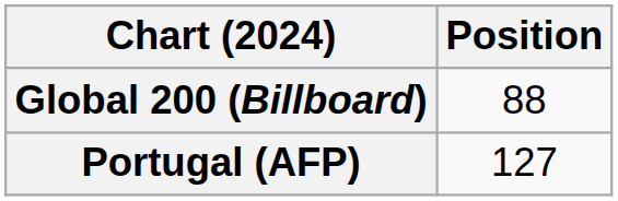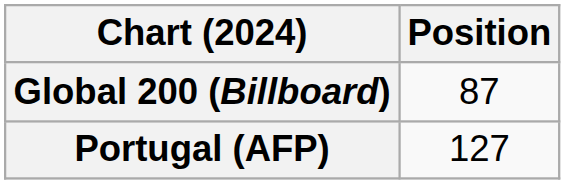 <table class="wikitable plainrowheaders" style="text-align:center">
 <tr>
 <th scope="col">Chart (2024)</th>
 <th scope="col">Position</th>
 </tr>
 <tr>
 <th scope="row">Global 200 (<em>Billboard</em>)</th>
-<td>88</td>
+<td>87</td>
 </tr>
 <tr>
 <th scope="row">Portugal (AFP)</th>
 <td>127</td>
 </tr>
 </table>
